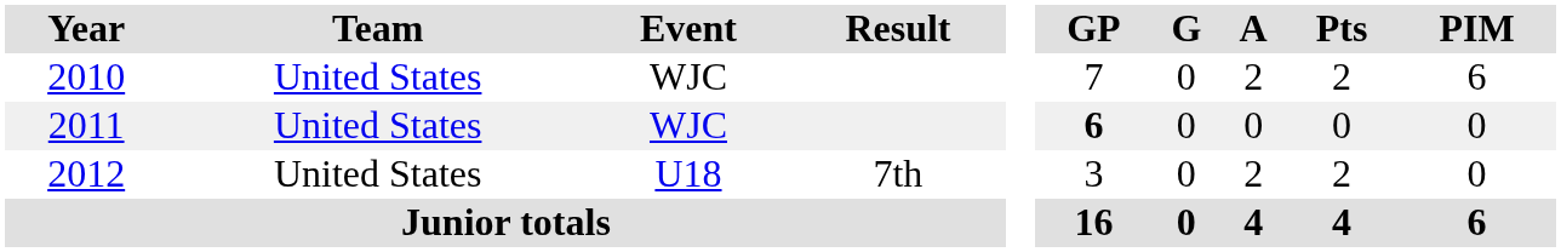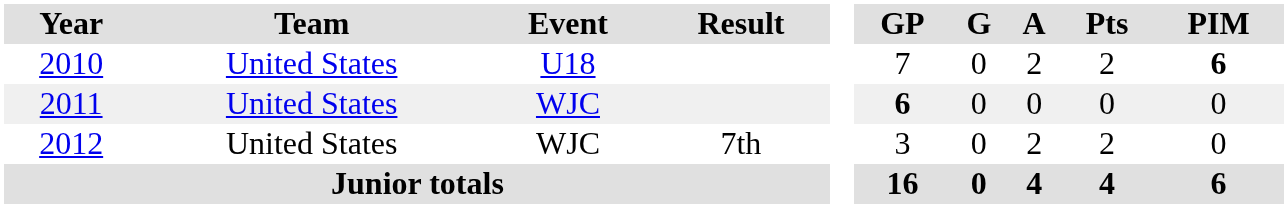 <table border="0" cellpadding="1" cellspacing="0" style="text-align:center; width:40em">
 <tr ALIGN="center" bgcolor="#e0e0e0">
 <th>Year</th>
 <th>Team</th>
 <th>Event</th>
 <th>Result</th>
 <th rowspan="99" bgcolor="#ffffff"> </th>
 <th>GP</th>
 <th>G</th>
 <th>A</th>
 <th>Pts</th>
 <th>PIM</th>
 </tr>
 <tr>
 <td><a href='#'>2010</a></td>
 <td><a href='#'>United States</a></td>
-<td>WJC</td>
+<td><a href='#'>U18</a></td>
 <td></td>
 <td>7</td>
 <td>0</td>
 <td>2</td>
 <td>2</td>
-<td>6</td>
+<td><strong>6</strong></td>
 </tr>
 <tr style="background:#f0f0f0;">
 <td><a href='#'>2011</a></td>
 <td><a href='#'>United States</a></td>
 <td><a href='#'>WJC</a></td>
 <td></td>
 <td><strong>6</strong></td>
 <td>0</td>
 <td>0</td>
 <td>0</td>
 <td>0</td>
 </tr>
 <tr>
 <td><a href='#'>2012</a></td>
 <td>United States</td>
-<td><a href='#'>U18</a></td>
+<td>WJC</td>
 <td>7th</td>
 <td>3</td>
 <td>0</td>
 <td>2</td>
 <td>2</td>
 <td>0</td>
 </tr>
 <tr bgcolor="#e0e0e0">
 <th colspan=4>Junior totals</th>
 <th>16</th>
 <th>0</th>
 <th>4</th>
 <th>4</th>
 <th>6</th>
 </tr>
 </table>
